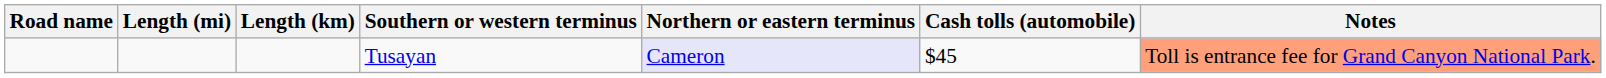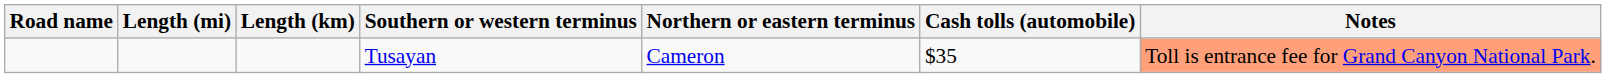 <table class=wikitable>
 <tr>
 <th scope=col>Road name</th>
 <th scope=col>Length (mi)</th>
 <th scope=col>Length (km)</th>
 <th scope=col>Southern or western terminus</th>
 <th scope=col>Northern or eastern terminus</th>
 <th scope=col>Cash tolls (automobile)</th>
 <th scope=col>Notes</th>
 </tr>
 <tr>
 <td></td>
 <td></td>
 <td></td>
 <td><a href='#'>Tusayan</a></td>
-<td style="background: lavender;"><a href='#'>Cameron</a></td>
-<td>$45</td>
+<td><a href='#'>Cameron</a></td>
+<td>$35</td>
 <td style="background: lightsalmon;">Toll is entrance fee for <a href='#'>Grand Canyon National Park</a>.</td>
 </tr>
 </table>
